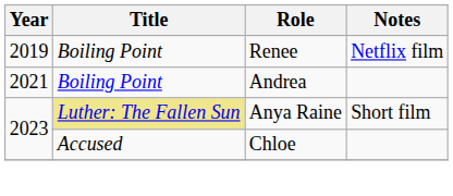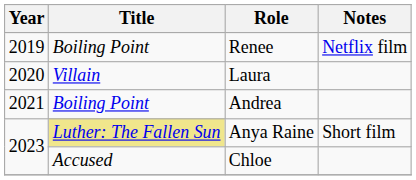 <table class="wikitable sortable">
 <tr>
 <th>Year</th>
 <th>Title</th>
 <th>Role</th>
 <th class="unsortable">Notes</th>
 </tr>
 <tr>
 <td>2019</td>
 <td><em>Boiling Point</em></td>
 <td>Renee</td>
 <td><a href='#'>Netflix</a> film</td>
+</tr>
+<tr>
+<td>2020</td>
+<td><em><a href='#'>Villain</a></em></td>
+<td>Laura</td>
+<td></td>
 </tr>
 <tr>
 <td>2021</td>
 <td><em><a href='#'>Boiling Point</a></em></td>
 <td>Andrea</td>
 <td></td>
 </tr>
 <tr>
 <td rowspan="2">2023</td>
 <td style="background: khaki;"><em><a href='#'>Luther: The Fallen Sun</a></em></td>
 <td>Anya Raine</td>
 <td>Short film</td>
 </tr>
 <tr>
 <td><em>Accused</em></td>
 <td>Chloe</td>
 <td></td>
 </tr>
 <tr>
 </tr>
 </table>
